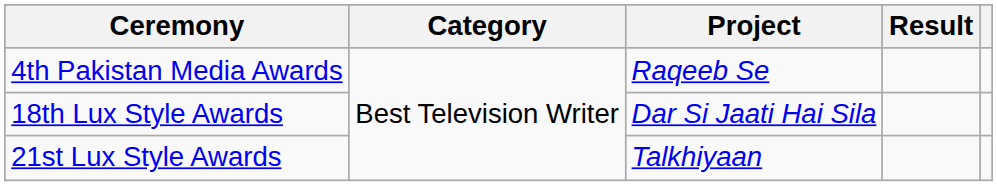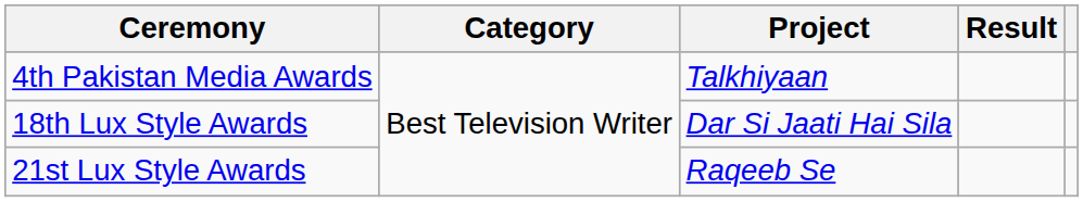 <table class="wikitable style">
 <tr>
 <th>Ceremony</th>
 <th>Category</th>
 <th>Project</th>
 <th>Result</th>
 <th></th>
 </tr>
 <tr>
 <td><a href='#'>4th Pakistan Media Awards</a></td>
 <td rowspan="3">Best Television Writer</td>
-<td><em><a href='#'>Raqeeb Se</a></em></td>
+<td><em><a href='#'>Talkhiyaan</a></em></td>
 <td></td>
 <td></td>
 </tr>
 <tr>
 <td><a href='#'>18th Lux Style Awards</a></td>
 <td><em><a href='#'>Dar Si Jaati Hai Sila</a></em></td>
 <td></td>
 <td></td>
 </tr>
 <tr>
 <td><a href='#'>21st Lux Style Awards</a></td>
-<td><em><a href='#'>Talkhiyaan</a></em></td>
+<td><em><a href='#'>Raqeeb Se</a></em></td>
 <td></td>
 <td></td>
 </tr>
 </table>
